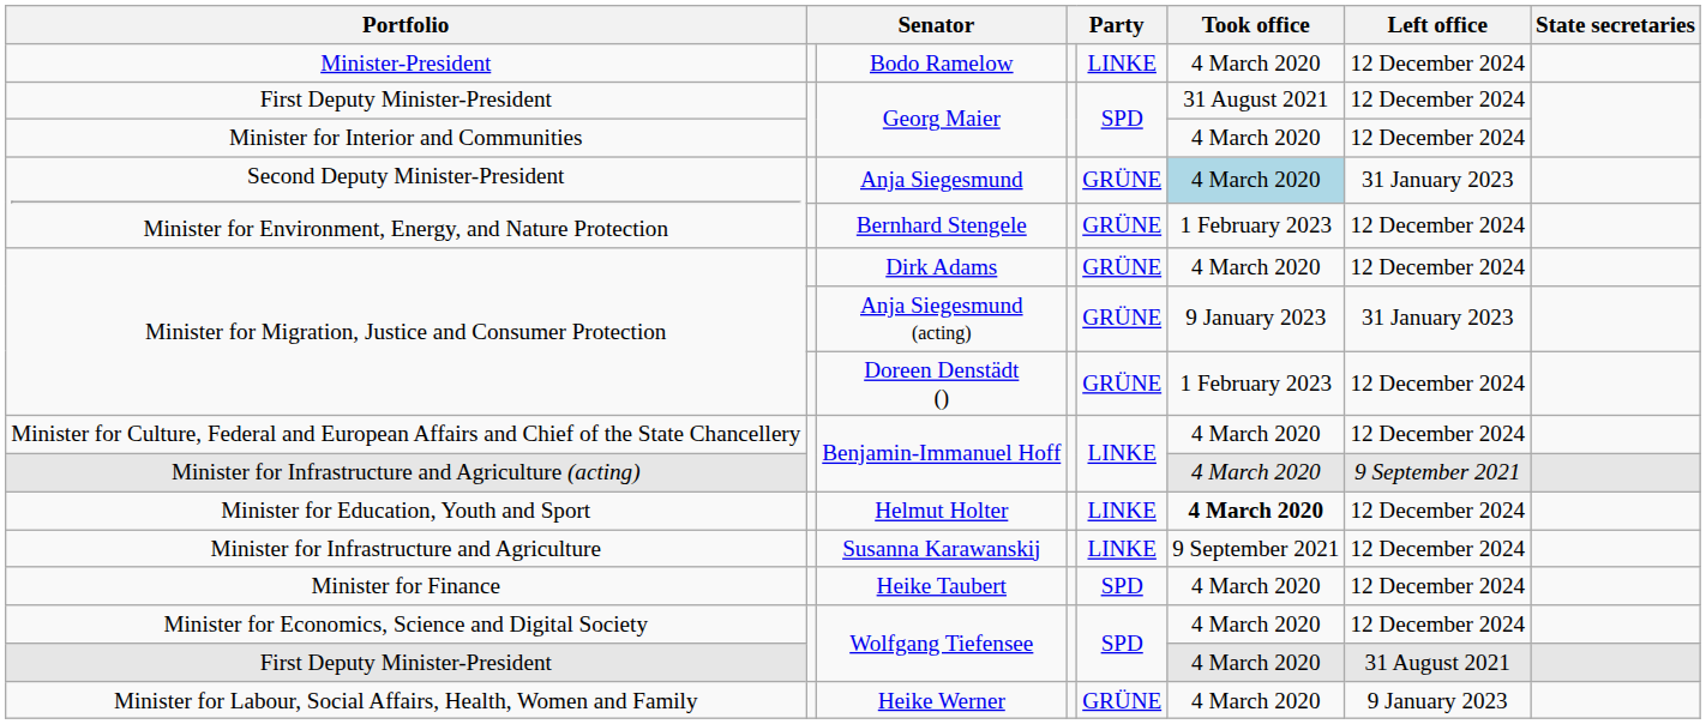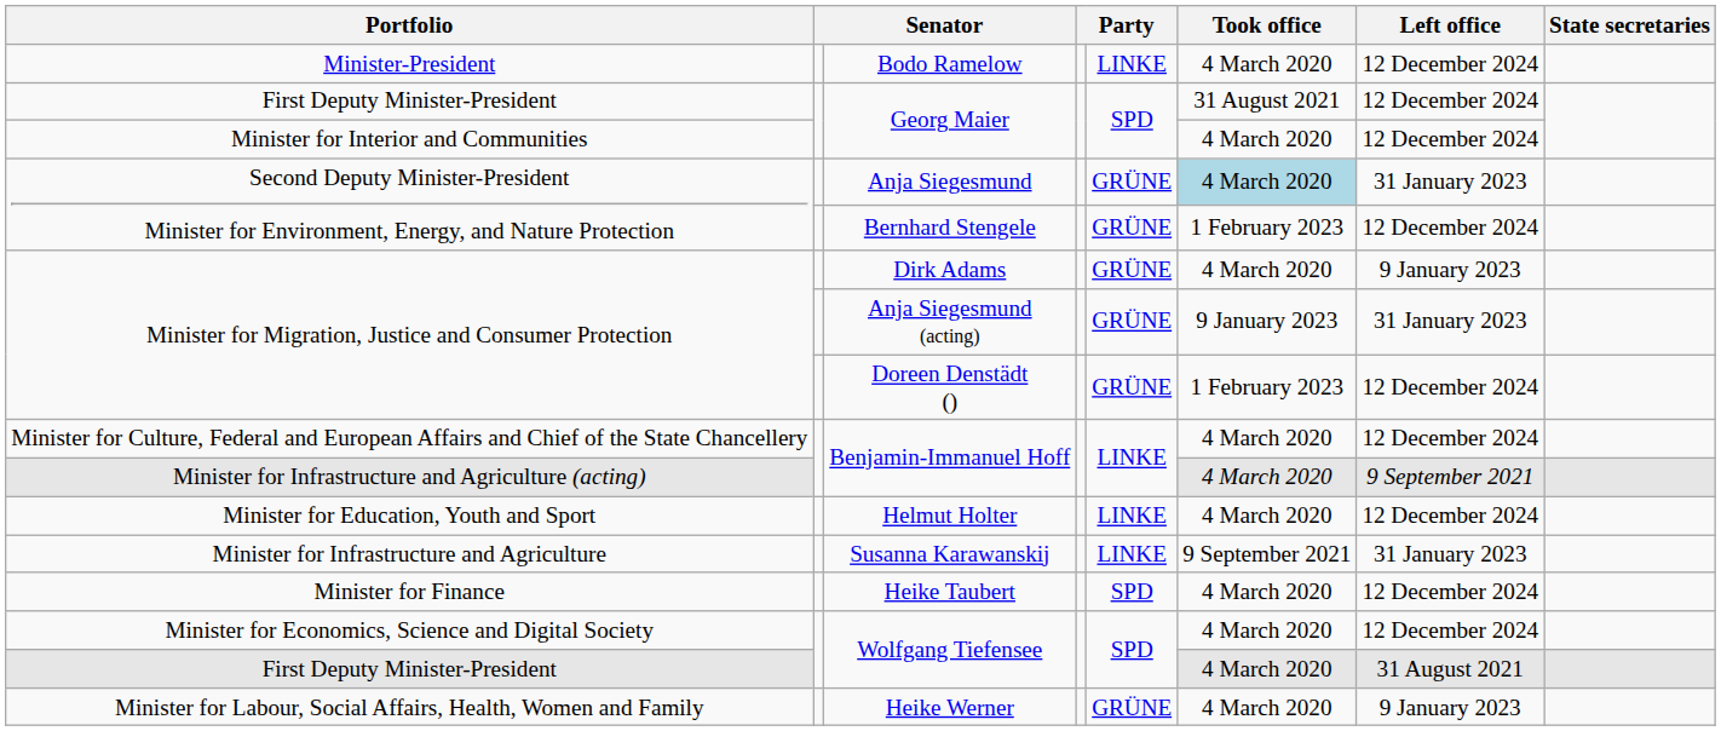 <table class=wikitable style="text-align:center; font-size:90%">
 <tr>
 <th>Portfolio</th>
 <th colspan=2>Senator</th>
 <th colspan=2>Party</th>
 <th>Took office</th>
 <th>Left office</th>
 <th>State secretaries</th>
 </tr>
 <tr>
 <td><a href='#'>Minister-President</a></td>
 <td></td>
 <td><a href='#'>Bodo Ramelow</a><br></td>
 <td bgcolor=></td>
 <td><a href='#'>LINKE</a></td>
 <td>4 March 2020</td>
 <td>12 December 2024</td>
 <td></td>
 </tr>
 <tr>
 <td>First Deputy Minister-President</td>
 <td rowspan=2></td>
 <td rowspan=2><a href='#'>Georg Maier</a><br></td>
 <td rowspan=2 bgcolor=></td>
 <td rowspan=2><a href='#'>SPD</a></td>
 <td>31 August 2021</td>
 <td>12 December 2024</td>
 <td rowspan=2></td>
 </tr>
 <tr>
 <td>Minister for Interior and Communities</td>
 <td>4 March 2020</td>
 <td>12 December 2024</td>
 </tr>
 <tr>
 <td rowspan=2>Second Deputy Minister-President<hr>Minister for Environment, Energy, and Nature Protection</td>
 <td></td>
 <td><a href='#'>Anja Siegesmund</a><br></td>
 <td bgcolor=></td>
 <td><a href='#'>GRÜNE</a></td>
 <td style="background: lightblue;">4 March 2020</td>
 <td>31 January 2023</td>
 <td></td>
 </tr>
 <tr>
 <td></td>
 <td><a href='#'>Bernhard Stengele</a><br></td>
 <td bgcolor=></td>
 <td><a href='#'>GRÜNE</a></td>
 <td>1 February 2023</td>
 <td>12 December 2024</td>
 <td></td>
 </tr>
 <tr>
 <td rowspan=3>Minister for Migration, Justice and Consumer Protection</td>
 <td></td>
 <td><a href='#'>Dirk Adams</a><br></td>
 <td bgcolor=></td>
 <td><a href='#'>GRÜNE</a></td>
 <td>4 March 2020</td>
-<td>12 December 2024</td>
+<td>9 January 2023</td>
 <td></td>
 </tr>
 <tr>
 <td></td>
 <td><a href='#'>Anja Siegesmund</a><br><small>(acting)</small><br></td>
 <td bgcolor=></td>
 <td><a href='#'>GRÜNE</a></td>
 <td>9 January 2023</td>
 <td>31 January 2023</td>
 <td></td>
 </tr>
 <tr>
 <td></td>
 <td><a href='#'>Doreen Denstädt</a><br>()</td>
 <td bgcolor=></td>
 <td><a href='#'>GRÜNE</a></td>
 <td>1 February 2023</td>
 <td>12 December 2024</td>
 <td></td>
 </tr>
 <tr>
 <td>Minister for Culture, Federal and European Affairs and Chief of the State Chancellery</td>
 <td rowspan=2></td>
 <td rowspan=2><a href='#'>Benjamin-Immanuel Hoff</a><br></td>
 <td rowspan=2 bgcolor=></td>
 <td rowspan=2><a href='#'>LINKE</a></td>
 <td>4 March 2020</td>
 <td>12 December 2024</td>
 <td></td>
 </tr>
 <tr style="background-color:#E6E6E6">
 <td>Minister for Infrastructure and Agriculture <em>(acting)</em></td>
 <td><em>4 March 2020</em></td>
 <td><em>9 September 2021</em></td>
 <td></td>
 </tr>
 <tr>
 <td>Minister for Education, Youth and Sport</td>
 <td></td>
 <td><a href='#'>Helmut Holter</a><br></td>
 <td bgcolor=></td>
 <td><a href='#'>LINKE</a></td>
-<td><strong>4 March 2020</strong></td>
+<td>4 March 2020</td>
 <td>12 December 2024</td>
 <td></td>
 </tr>
 <tr>
 <td>Minister for Infrastructure and Agriculture</td>
 <td></td>
 <td><a href='#'>Susanna Karawanskij</a><br></td>
 <td bgcolor=></td>
 <td><a href='#'>LINKE</a></td>
 <td>9 September 2021</td>
-<td>12 December 2024</td>
+<td>31 January 2023</td>
 <td></td>
 </tr>
 <tr>
 <td>Minister for Finance</td>
 <td></td>
 <td><a href='#'>Heike Taubert</a><br></td>
 <td bgcolor=></td>
 <td><a href='#'>SPD</a></td>
 <td>4 March 2020</td>
 <td>12 December 2024</td>
 <td></td>
 </tr>
 <tr>
 <td>Minister for Economics, Science and Digital Society</td>
 <td rowspan=2></td>
 <td rowspan=2><a href='#'>Wolfgang Tiefensee</a><br></td>
 <td rowspan=2 bgcolor=></td>
 <td rowspan=2><a href='#'>SPD</a></td>
 <td>4 March 2020</td>
 <td>12 December 2024</td>
 <td></td>
 </tr>
 <tr style="background-color:#E6E6E6">
 <td>First Deputy Minister-President</td>
 <td>4 March 2020</td>
 <td>31 August 2021</td>
 <td></td>
 </tr>
 <tr>
 <td>Minister for Labour, Social Affairs, Health, Women and Family</td>
 <td></td>
 <td><a href='#'>Heike Werner</a><br></td>
 <td bgcolor=></td>
 <td><a href='#'>GRÜNE</a></td>
 <td>4 March 2020</td>
 <td>9 January 2023</td>
 <td></td>
 </tr>
 </table>
